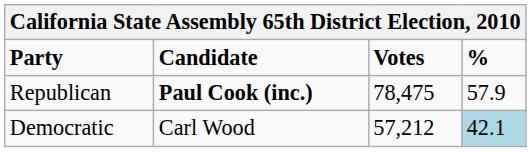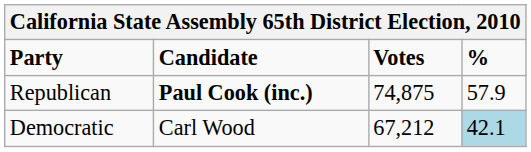 <table class="wikitable">
 <tr>
 <th colspan="4">California State Assembly 65th District Election, 2010</th>
 </tr>
 <tr>
 <td><strong>Party</strong></td>
 <td><strong>Candidate</strong></td>
 <td><strong>Votes</strong></td>
 <td><strong>%</strong></td>
 </tr>
 <tr>
 <td>Republican</td>
 <td><strong>Paul Cook (inc.)</strong></td>
-<td>78,475</td>
+<td>74,875</td>
 <td>57.9</td>
 </tr>
 <tr>
 <td>Democratic</td>
 <td>Carl Wood</td>
-<td>57,212</td>
+<td>67,212</td>
 <td style="background: lightblue;">42.1</td>
 </tr>
 </table>
